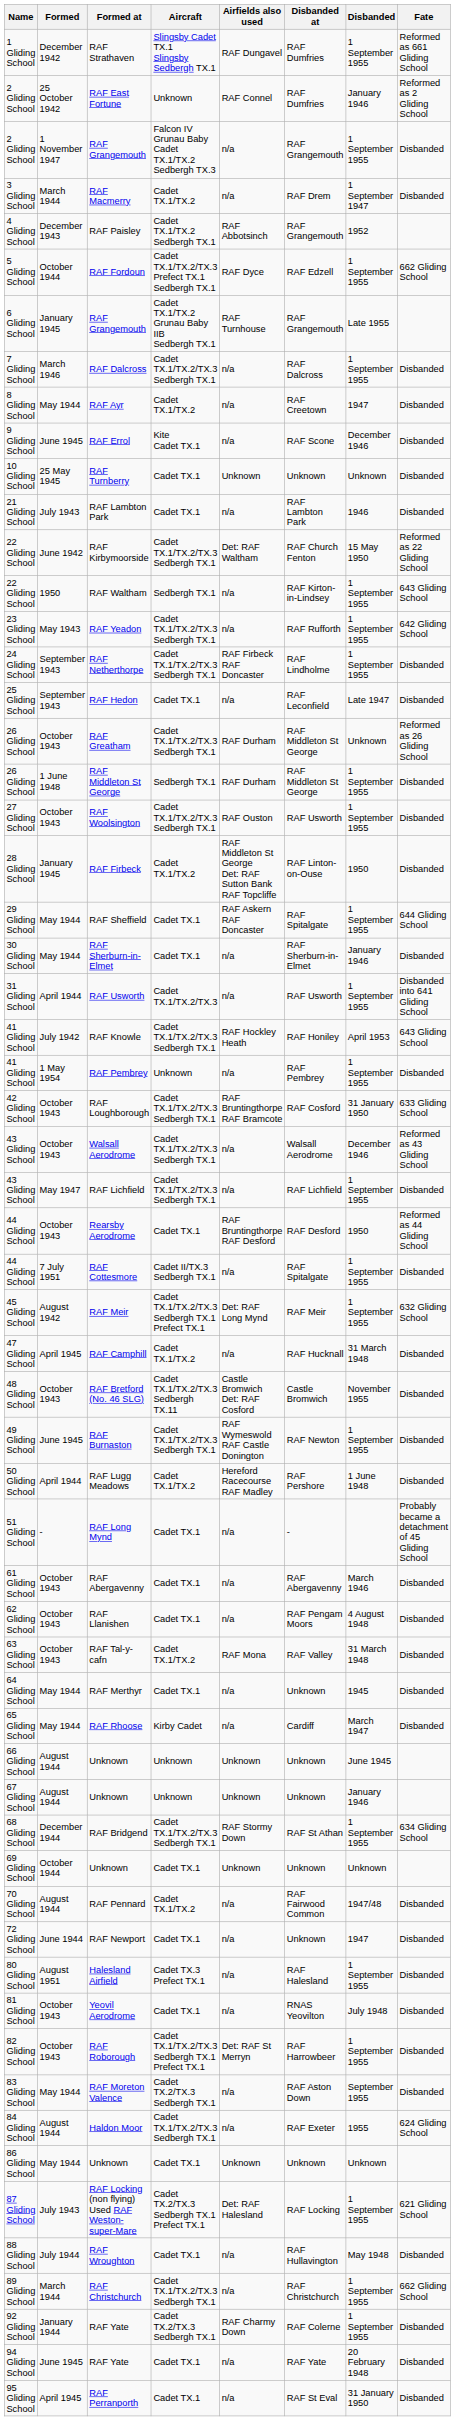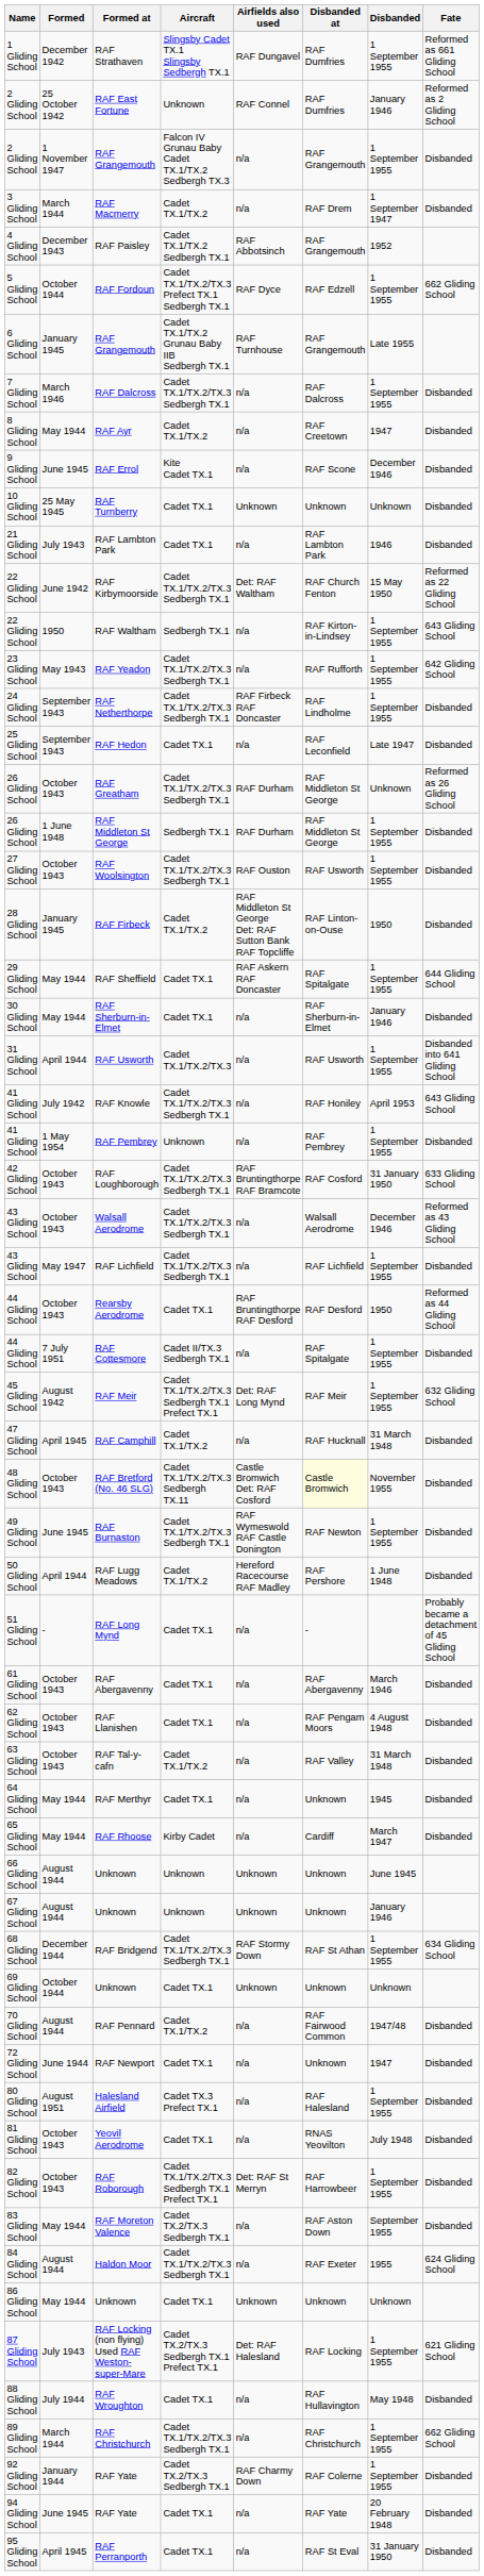 <table class="wikitable">
 <tr>
 <th>Name</th>
 <th>Formed</th>
 <th>Formed at</th>
 <th>Aircraft</th>
 <th>Airfields also used</th>
 <th>Disbanded at</th>
 <th>Disbanded</th>
 <th>Fate</th>
 </tr>
 <tr>
 <td>1 Gliding School</td>
 <td>December 1942</td>
 <td>RAF Strathaven</td>
 <td><a href='#'>Slingsby Cadet</a> TX.1<br><a href='#'>Slingsby Sedbergh</a> TX.1</td>
 <td>RAF Dungavel</td>
 <td>RAF Dumfries</td>
 <td>1 September 1955</td>
 <td>Reformed as 661 Gliding School</td>
 </tr>
 <tr>
 <td>2 Gliding School</td>
 <td>25 October 1942</td>
 <td><a href='#'>RAF East Fortune</a></td>
 <td>Unknown</td>
 <td>RAF Connel</td>
 <td>RAF Dumfries</td>
 <td>January 1946</td>
 <td>Reformed as 2 Gliding School</td>
 </tr>
 <tr>
 <td>2 Gliding School</td>
 <td>1 November 1947</td>
 <td><a href='#'>RAF Grangemouth</a></td>
 <td>Falcon IV<br>Grunau Baby<br>Cadet TX.1/TX.2<br>Sedbergh TX.3</td>
 <td>n/a</td>
 <td>RAF Grangemouth</td>
 <td>1 September 1955</td>
 <td>Disbanded</td>
 </tr>
 <tr>
 <td>3 Gliding School</td>
 <td>March 1944</td>
 <td><a href='#'>RAF Macmerry</a></td>
 <td>Cadet TX.1/TX.2</td>
 <td>n/a</td>
 <td>RAF Drem</td>
 <td>1 September 1947</td>
 <td>Disbanded</td>
 </tr>
 <tr>
 <td>4 Gliding School</td>
 <td>December 1943</td>
 <td>RAF Paisley</td>
 <td>Cadet TX.1/TX.2<br>Sedbergh TX.1</td>
 <td>RAF Abbotsinch</td>
 <td>RAF Grangemouth</td>
 <td>1952</td>
 <td></td>
 </tr>
 <tr>
 <td>5 Gliding School</td>
 <td>October 1944</td>
 <td><a href='#'>RAF Fordoun</a></td>
 <td>Cadet TX.1/TX.2/TX.3<br>Prefect TX.1<br>Sedbergh TX.1</td>
 <td>RAF Dyce</td>
 <td>RAF Edzell</td>
 <td>1 September 1955</td>
 <td>662 Gliding School</td>
 </tr>
 <tr>
 <td>6 Gliding School</td>
 <td>January 1945</td>
 <td><a href='#'>RAF Grangemouth</a></td>
 <td>Cadet TX.1/TX.2<br>Grunau Baby IIB<br>Sedbergh TX.1</td>
 <td>RAF Turnhouse</td>
 <td>RAF Grangemouth</td>
 <td>Late 1955</td>
 <td></td>
 </tr>
 <tr>
 <td>7 Gliding School</td>
 <td>March 1946</td>
 <td><a href='#'>RAF Dalcross</a></td>
 <td>Cadet TX.1/TX.2/TX.3<br>Sedbergh TX.1</td>
 <td>n/a</td>
 <td>RAF Dalcross</td>
 <td>1 September 1955</td>
 <td>Disbanded</td>
 </tr>
 <tr>
 <td>8 Gliding School</td>
 <td>May 1944</td>
 <td><a href='#'>RAF Ayr</a></td>
 <td>Cadet TX.1/TX.2</td>
 <td>n/a</td>
 <td>RAF Creetown</td>
 <td>1947</td>
 <td>Disbanded</td>
 </tr>
 <tr>
 <td>9 Gliding School</td>
 <td>June 1945</td>
 <td><a href='#'>RAF Errol</a></td>
 <td>Kite<br>Cadet TX.1</td>
 <td>n/a</td>
 <td>RAF Scone</td>
 <td>December 1946</td>
 <td>Disbanded</td>
 </tr>
 <tr>
 <td>10 Gliding School</td>
 <td>25 May 1945</td>
 <td><a href='#'>RAF Turnberry</a></td>
 <td>Cadet TX.1</td>
 <td>Unknown</td>
 <td>Unknown</td>
 <td>Unknown</td>
 <td>Disbanded</td>
 </tr>
 <tr>
 <td>21 Gliding School</td>
 <td>July 1943</td>
 <td>RAF Lambton Park</td>
 <td>Cadet TX.1</td>
 <td>n/a</td>
 <td>RAF Lambton Park</td>
 <td>1946</td>
 <td>Disbanded</td>
 </tr>
 <tr>
 <td>22 Gliding School</td>
 <td>June 1942</td>
 <td>RAF Kirbymoorside</td>
 <td>Cadet TX.1/TX.2/TX.3<br>Sedbergh TX.1</td>
 <td>Det: RAF Waltham</td>
 <td>RAF Church Fenton</td>
 <td>15 May 1950</td>
 <td>Reformed as 22 Gliding School</td>
 </tr>
 <tr>
 <td>22 Gliding School</td>
 <td>1950</td>
 <td>RAF Waltham</td>
 <td>Sedbergh TX.1</td>
 <td>n/a</td>
 <td>RAF Kirton-in-Lindsey</td>
 <td>1 September 1955</td>
 <td>643 Gliding School</td>
 </tr>
 <tr>
 <td>23 Gliding School</td>
 <td>May 1943</td>
 <td><a href='#'>RAF Yeadon</a></td>
 <td>Cadet TX.1/TX.2/TX.3<br>Sedbergh TX.1</td>
 <td>n/a</td>
 <td>RAF Rufforth</td>
 <td>1 September 1955</td>
 <td>642 Gliding School</td>
 </tr>
 <tr>
 <td>24 Gliding School</td>
 <td>September 1943</td>
 <td><a href='#'>RAF Netherthorpe</a></td>
 <td>Cadet TX.1/TX.2/TX.3<br>Sedbergh TX.1</td>
 <td>RAF Firbeck<br>RAF Doncaster</td>
 <td>RAF Lindholme</td>
 <td>1 September 1955</td>
 <td>Disbanded</td>
 </tr>
 <tr>
 <td>25 Gliding School</td>
 <td>September 1943</td>
 <td><a href='#'>RAF Hedon</a></td>
 <td>Cadet TX.1</td>
 <td>n/a</td>
 <td>RAF Leconfield</td>
 <td>Late 1947</td>
 <td>Disbanded</td>
 </tr>
 <tr>
 <td>26 Gliding School</td>
 <td>October 1943</td>
 <td><a href='#'>RAF Greatham</a></td>
 <td>Cadet TX.1/TX.2/TX.3<br>Sedbergh TX.1</td>
 <td>RAF Durham</td>
 <td>RAF Middleton St George</td>
 <td>Unknown</td>
 <td>Reformed as 26 Gliding School</td>
 </tr>
 <tr>
 <td>26 Gliding School</td>
 <td>1 June 1948</td>
 <td><a href='#'>RAF Middleton St George</a></td>
 <td>Sedbergh TX.1</td>
 <td>RAF Durham</td>
 <td>RAF Middleton St George</td>
 <td>1 September 1955</td>
 <td>Disbanded</td>
 </tr>
 <tr>
 <td>27 Gliding School</td>
 <td>October 1943</td>
 <td><a href='#'>RAF Woolsington</a></td>
 <td>Cadet TX.1/TX.2/TX.3<br>Sedbergh TX.1</td>
 <td>RAF Ouston</td>
 <td>RAF Usworth</td>
 <td>1 September 1955</td>
 <td>Disbanded</td>
 </tr>
 <tr>
 <td>28 Gliding School</td>
 <td>January 1945</td>
 <td><a href='#'>RAF Firbeck</a></td>
 <td>Cadet TX.1/TX.2</td>
 <td>RAF Middleton St George<br>Det: RAF Sutton Bank<br>RAF Topcliffe</td>
 <td>RAF Linton-on-Ouse</td>
 <td>1950</td>
 <td>Disbanded</td>
 </tr>
 <tr>
 <td>29 Gliding School</td>
 <td>May 1944</td>
 <td>RAF Sheffield</td>
 <td>Cadet TX.1</td>
 <td>RAF Askern<br>RAF Doncaster</td>
 <td>RAF Spitalgate</td>
 <td>1 September 1955</td>
 <td>644 Gliding School</td>
 </tr>
 <tr>
 <td>30 Gliding School</td>
 <td>May 1944</td>
 <td><a href='#'>RAF Sherburn-in-Elmet</a></td>
 <td>Cadet TX.1</td>
 <td>n/a</td>
 <td>RAF Sherburn-in-Elmet</td>
 <td>January 1946</td>
 <td>Disbanded</td>
 </tr>
 <tr>
 <td>31 Gliding School</td>
 <td>April 1944</td>
 <td><a href='#'>RAF Usworth</a></td>
 <td>Cadet TX.1/TX.2/TX.3</td>
 <td>n/a</td>
 <td>RAF Usworth</td>
 <td>1 September 1955</td>
 <td>Disbanded into 641 Gliding School</td>
 </tr>
 <tr>
 <td>41 Gliding School</td>
 <td>July 1942</td>
 <td>RAF Knowle</td>
 <td>Cadet TX.1/TX.2/TX.3<br>Sedbergh TX.1</td>
-<td>RAF Hockley Heath</td>
+<td>n/a</td>
 <td>RAF Honiley</td>
 <td>April 1953</td>
 <td>643 Gliding School</td>
 </tr>
 <tr>
 <td>41 Gliding School</td>
 <td>1 May 1954</td>
 <td><a href='#'>RAF Pembrey</a></td>
 <td>Unknown</td>
 <td>n/a</td>
 <td>RAF Pembrey</td>
 <td>1 September 1955</td>
 <td>Disbanded</td>
 </tr>
 <tr>
 <td>42 Gliding School</td>
 <td>October 1943</td>
 <td>RAF Loughborough</td>
 <td>Cadet TX.1/TX.2/TX.3<br>Sedbergh TX.1</td>
 <td>RAF Bruntingthorpe<br>RAF Bramcote</td>
 <td>RAF Cosford</td>
 <td>31 January 1950</td>
 <td>633 Gliding School</td>
 </tr>
 <tr>
 <td>43 Gliding School</td>
 <td>October 1943</td>
 <td><a href='#'>Walsall Aerodrome</a></td>
 <td>Cadet TX.1/TX.2/TX.3<br>Sedbergh TX.1</td>
 <td>n/a</td>
 <td>Walsall Aerodrome</td>
 <td>December 1946</td>
 <td>Reformed as 43 Gliding School</td>
 </tr>
 <tr>
 <td>43 Gliding School</td>
 <td>May 1947</td>
 <td>RAF Lichfield</td>
 <td>Cadet TX.1/TX.2/TX.3<br>Sedbergh TX.1</td>
 <td>n/a</td>
 <td>RAF Lichfield</td>
 <td>1 September 1955</td>
 <td>Disbanded</td>
 </tr>
 <tr>
 <td>44 Gliding School</td>
 <td>October 1943</td>
 <td><a href='#'>Rearsby Aerodrome</a></td>
 <td>Cadet TX.1</td>
 <td>RAF Bruntingthorpe<br>RAF Desford</td>
 <td>RAF Desford</td>
 <td>1950</td>
 <td>Reformed as 44 Gliding School</td>
 </tr>
 <tr>
 <td>44 Gliding School</td>
 <td>7 July 1951</td>
 <td><a href='#'>RAF Cottesmore</a></td>
 <td>Cadet II/TX.3<br>Sedbergh TX.1</td>
 <td>n/a</td>
 <td>RAF Spitalgate</td>
 <td>1 September 1955</td>
 <td>Disbanded</td>
 </tr>
 <tr>
 <td>45 Gliding School</td>
 <td>August 1942</td>
 <td><a href='#'>RAF Meir</a></td>
 <td>Cadet TX.1/TX.2/TX.3<br>Sedbergh TX.1<br>Prefect TX.1</td>
 <td>Det: RAF Long Mynd</td>
 <td>RAF Meir</td>
 <td>1 September 1955</td>
 <td>632 Gliding School</td>
 </tr>
 <tr>
 <td>47 Gliding School</td>
 <td>April 1945</td>
 <td><a href='#'>RAF Camphill</a></td>
 <td>Cadet TX.1/TX.2</td>
 <td>n/a</td>
 <td>RAF Hucknall</td>
 <td>31 March 1948</td>
 <td>Disbanded</td>
 </tr>
 <tr>
 <td>48 Gliding School</td>
 <td>October 1943</td>
 <td><a href='#'>RAF Bretford (No. 46 SLG)</a></td>
 <td>Cadet TX.1/TX.2/TX.3<br>Sedbergh TX.11</td>
 <td>Castle Bromwich<br>Det: RAF Cosford</td>
-<td>Castle Bromwich</td>
+<td style="background: lightyellow;">Castle Bromwich</td>
 <td>November 1955</td>
 <td>Disbanded</td>
 </tr>
 <tr>
 <td>49 Gliding School</td>
 <td>June 1945</td>
 <td><a href='#'>RAF Burnaston</a></td>
 <td>Cadet TX.1/TX.2/TX.3<br>Sedbergh TX.1</td>
 <td>RAF Wymeswold<br>RAF Castle Donington</td>
 <td>RAF Newton</td>
 <td>1 September 1955</td>
 <td>Disbanded</td>
 </tr>
 <tr>
 <td>50 Gliding School</td>
 <td>April 1944</td>
 <td>RAF Lugg Meadows</td>
 <td>Cadet TX.1/TX.2</td>
 <td>Hereford Racecourse<br>RAF Madley</td>
 <td>RAF Pershore</td>
 <td>1 June 1948</td>
 <td>Disbanded</td>
 </tr>
 <tr>
 <td>51 Gliding School</td>
 <td>-</td>
 <td><a href='#'>RAF Long Mynd</a></td>
 <td>Cadet TX.1</td>
 <td>n/a</td>
 <td>-</td>
 <td></td>
 <td>Probably became a detachment of 45 Gliding School</td>
 </tr>
 <tr>
 <td>61 Gliding School</td>
 <td>October 1943</td>
 <td>RAF Abergavenny</td>
 <td>Cadet TX.1</td>
 <td>n/a</td>
 <td>RAF Abergavenny</td>
 <td>March 1946</td>
 <td>Disbanded</td>
 </tr>
 <tr>
 <td>62 Gliding School</td>
 <td>October 1943</td>
 <td>RAF Llanishen</td>
 <td>Cadet TX.1</td>
 <td>n/a</td>
 <td>RAF Pengam Moors</td>
 <td>4 August 1948</td>
 <td>Disbanded</td>
 </tr>
 <tr>
 <td>63 Gliding School</td>
 <td>October 1943</td>
 <td>RAF Tal-y-cafn</td>
 <td>Cadet TX.1/TX.2</td>
-<td>RAF Mona</td>
+<td>n/a</td>
 <td>RAF Valley</td>
 <td>31 March 1948</td>
 <td>Disbanded</td>
 </tr>
 <tr>
 <td>64 Gliding School</td>
 <td>May 1944</td>
 <td>RAF Merthyr</td>
 <td>Cadet TX.1</td>
 <td>n/a</td>
 <td>Unknown</td>
 <td>1945</td>
 <td>Disbanded</td>
 </tr>
 <tr>
 <td>65 Gliding School</td>
 <td>May 1944</td>
 <td><a href='#'>RAF Rhoose</a></td>
 <td>Kirby Cadet</td>
 <td>n/a</td>
 <td>Cardiff</td>
 <td>March 1947</td>
 <td>Disbanded</td>
 </tr>
 <tr>
 <td>66 Gliding School</td>
 <td>August 1944</td>
 <td>Unknown</td>
 <td>Unknown</td>
 <td>Unknown</td>
 <td>Unknown</td>
 <td>June 1945</td>
 <td></td>
 </tr>
 <tr>
 <td>67 Gliding School</td>
 <td>August 1944</td>
 <td>Unknown</td>
 <td>Unknown</td>
 <td>Unknown</td>
 <td>Unknown</td>
 <td>January 1946</td>
 <td></td>
 </tr>
 <tr>
 <td>68 Gliding School</td>
 <td>December 1944</td>
 <td>RAF Bridgend</td>
 <td>Cadet TX.1/TX.2/TX.3<br>Sedbergh TX.1</td>
 <td>RAF Stormy Down</td>
 <td>RAF St Athan</td>
 <td>1 September 1955</td>
 <td>634 Gliding School</td>
 </tr>
 <tr>
 <td>69 Gliding School</td>
 <td>October 1944</td>
 <td>Unknown</td>
 <td>Cadet TX.1</td>
 <td>Unknown</td>
 <td>Unknown</td>
 <td>Unknown</td>
 <td></td>
 </tr>
 <tr>
 <td>70 Gliding School</td>
 <td>August 1944</td>
 <td>RAF Pennard</td>
 <td>Cadet TX.1/TX.2</td>
 <td>n/a</td>
 <td>RAF Fairwood Common</td>
 <td>1947/48</td>
 <td>Disbanded</td>
 </tr>
 <tr>
 <td>72 Gliding School</td>
 <td>June 1944</td>
 <td>RAF Newport</td>
 <td>Cadet TX.1</td>
 <td>n/a</td>
 <td>Unknown</td>
 <td>1947</td>
 <td>Disbanded</td>
 </tr>
 <tr>
 <td>80 Gliding School</td>
 <td>August 1951</td>
 <td><a href='#'>Halesland Airfield</a></td>
 <td>Cadet TX.3<br>Prefect TX.1</td>
 <td>n/a</td>
 <td>RAF Halesland</td>
 <td>1 September 1955</td>
 <td>Disbanded</td>
 </tr>
 <tr>
 <td>81 Gliding School</td>
 <td>October 1943</td>
 <td><a href='#'>Yeovil Aerodrome</a></td>
 <td>Cadet TX.1</td>
 <td>n/a</td>
 <td>RNAS Yeovilton</td>
 <td>July 1948</td>
 <td>Disbanded</td>
 </tr>
 <tr>
 <td>82 Gliding School</td>
 <td>October 1943</td>
 <td><a href='#'>RAF Roborough</a></td>
 <td>Cadet TX.1/TX.2/TX.3<br>Sedbergh TX.1<br>Prefect TX.1</td>
 <td>Det: RAF St Merryn</td>
 <td>RAF Harrowbeer</td>
 <td>1 September 1955</td>
 <td>Disbanded</td>
 </tr>
 <tr>
 <td>83 Gliding School</td>
 <td>May 1944</td>
 <td><a href='#'>RAF Moreton Valence</a></td>
 <td>Cadet TX.2/TX.3<br>Sedbergh TX.1</td>
 <td>n/a</td>
 <td>RAF Aston Down</td>
 <td>September 1955</td>
 <td>Disbanded</td>
 </tr>
 <tr>
 <td>84 Gliding School</td>
 <td>August 1944</td>
 <td><a href='#'>Haldon Moor</a></td>
 <td>Cadet TX.1/TX.2/TX.3<br>Sedbergh TX.1</td>
 <td>n/a</td>
 <td>RAF Exeter</td>
 <td>1955</td>
 <td>624 Gliding School</td>
 </tr>
 <tr>
 <td>86 Gliding School</td>
 <td>May 1944</td>
 <td>Unknown</td>
 <td>Cadet TX.1</td>
 <td>Unknown</td>
 <td>Unknown</td>
 <td>Unknown</td>
 <td></td>
 </tr>
 <tr>
 <td><a href='#'>87 Gliding School</a></td>
 <td>July 1943</td>
 <td><a href='#'>RAF Locking</a> (non flying)<br>Used <a href='#'>RAF Weston-super-Mare</a></td>
 <td>Cadet TX.2/TX.3<br>Sedbergh TX.1<br>Prefect TX.1</td>
 <td>Det: RAF Halesland</td>
 <td>RAF Locking</td>
 <td>1 September 1955</td>
 <td>621 Gliding School</td>
 </tr>
 <tr>
 <td>88 Gliding School</td>
 <td>July 1944</td>
 <td><a href='#'>RAF Wroughton</a></td>
 <td>Cadet TX.1</td>
 <td>n/a</td>
 <td>RAF Hullavington</td>
 <td>May 1948</td>
 <td>Disbanded</td>
 </tr>
 <tr>
 <td>89 Gliding School</td>
 <td>March 1944</td>
 <td><a href='#'>RAF Christchurch</a></td>
 <td>Cadet TX.1/TX.2/TX.3<br>Sedbergh TX.1</td>
 <td>n/a</td>
 <td>RAF Christchurch</td>
 <td>1 September 1955</td>
 <td>662 Gliding School</td>
 </tr>
 <tr>
 <td>92 Gliding School</td>
 <td>January 1944</td>
 <td>RAF Yate</td>
 <td>Cadet TX.2/TX.3<br>Sedbergh TX.1</td>
 <td>RAF Charmy Down</td>
 <td>RAF Colerne</td>
 <td>1 September 1955</td>
 <td>Disbanded</td>
 </tr>
 <tr>
 <td>94 Gliding School</td>
 <td>June 1945</td>
 <td>RAF Yate</td>
 <td>Cadet TX.1</td>
 <td>n/a</td>
 <td>RAF Yate</td>
 <td>20 February 1948</td>
 <td>Disbanded</td>
 </tr>
 <tr>
 <td>95 Gliding School</td>
 <td>April 1945</td>
 <td><a href='#'>RAF Perranporth</a></td>
 <td>Cadet TX.1</td>
 <td>n/a</td>
 <td>RAF St Eval</td>
 <td>31 January 1950</td>
 <td>Disbanded</td>
 </tr>
 </table>
